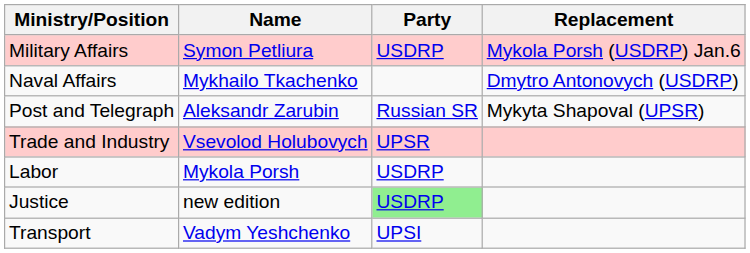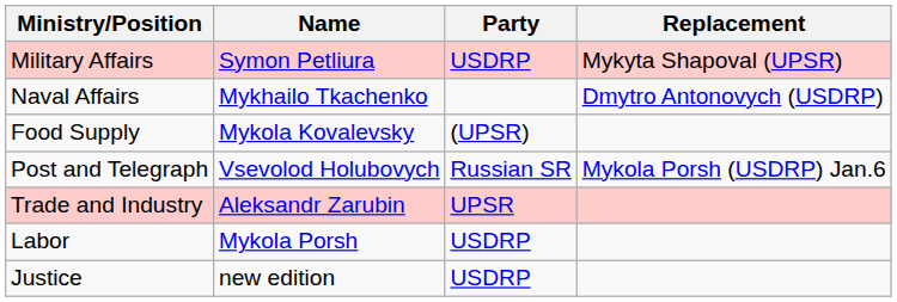 <table class="wikitable">
 <tr>
 <th>Ministry/Position</th>
 <th>Name</th>
 <th>Party</th>
 <th>Replacement</th>
 </tr>
 <tr bgcolor="#FFCCCC">
 <td>Military Affairs</td>
 <td><a href='#'>Symon Petliura</a></td>
 <td><a href='#'>USDRP</a></td>
-<td><a href='#'>Mykola Porsh</a> (<a href='#'>USDRP</a>) Jan.6</td>
+<td>Mykyta Shapoval (<a href='#'>UPSR</a>)</td>
 </tr>
 <tr>
 <td>Naval Affairs</td>
 <td><a href='#'>Mykhailo Tkachenko</a></td>
 <td></td>
 <td><a href='#'>Dmytro Antonovych</a> (<a href='#'>USDRP</a>)</td>
 </tr>
 <tr>
+<td>Food Supply</td>
+<td><a href='#'>Mykola Kovalevsky</a></td>
+<td>(<a href='#'>UPSR</a>)</td>
+<td></td>
+</tr>
+<tr>
 <td>Post and Telegraph</td>
-<td><a href='#'>Aleksandr Zarubin</a></td>
+<td><a href='#'>Vsevolod Holubovych</a></td>
 <td><a href='#'>Russian SR</a></td>
-<td>Mykyta Shapoval (<a href='#'>UPSR</a>)</td>
+<td><a href='#'>Mykola Porsh</a> (<a href='#'>USDRP</a>) Jan.6</td>
 </tr>
 <tr bgcolor="#FFCCCC">
 <td>Trade and Industry</td>
-<td><a href='#'>Vsevolod Holubovych</a></td>
+<td><a href='#'>Aleksandr Zarubin</a></td>
 <td><a href='#'>UPSR</a></td>
 <td></td>
 </tr>
 <tr>
 <td>Labor</td>
 <td><a href='#'>Mykola Porsh</a></td>
 <td><a href='#'>USDRP</a></td>
 <td></td>
 </tr>
 <tr>
 <td>Justice</td>
 <td>new edition</td>
-<td style="background: lightgreen;"><a href='#'>USDRP</a></td>
-<td></td>
-</tr>
-<tr>
-<td>Transport</td>
-<td><a href='#'>Vadym Yeshchenko</a></td>
-<td><a href='#'>UPSI</a></td>
+<td><a href='#'>USDRP</a></td>
 <td></td>
 </tr>
 </table>
